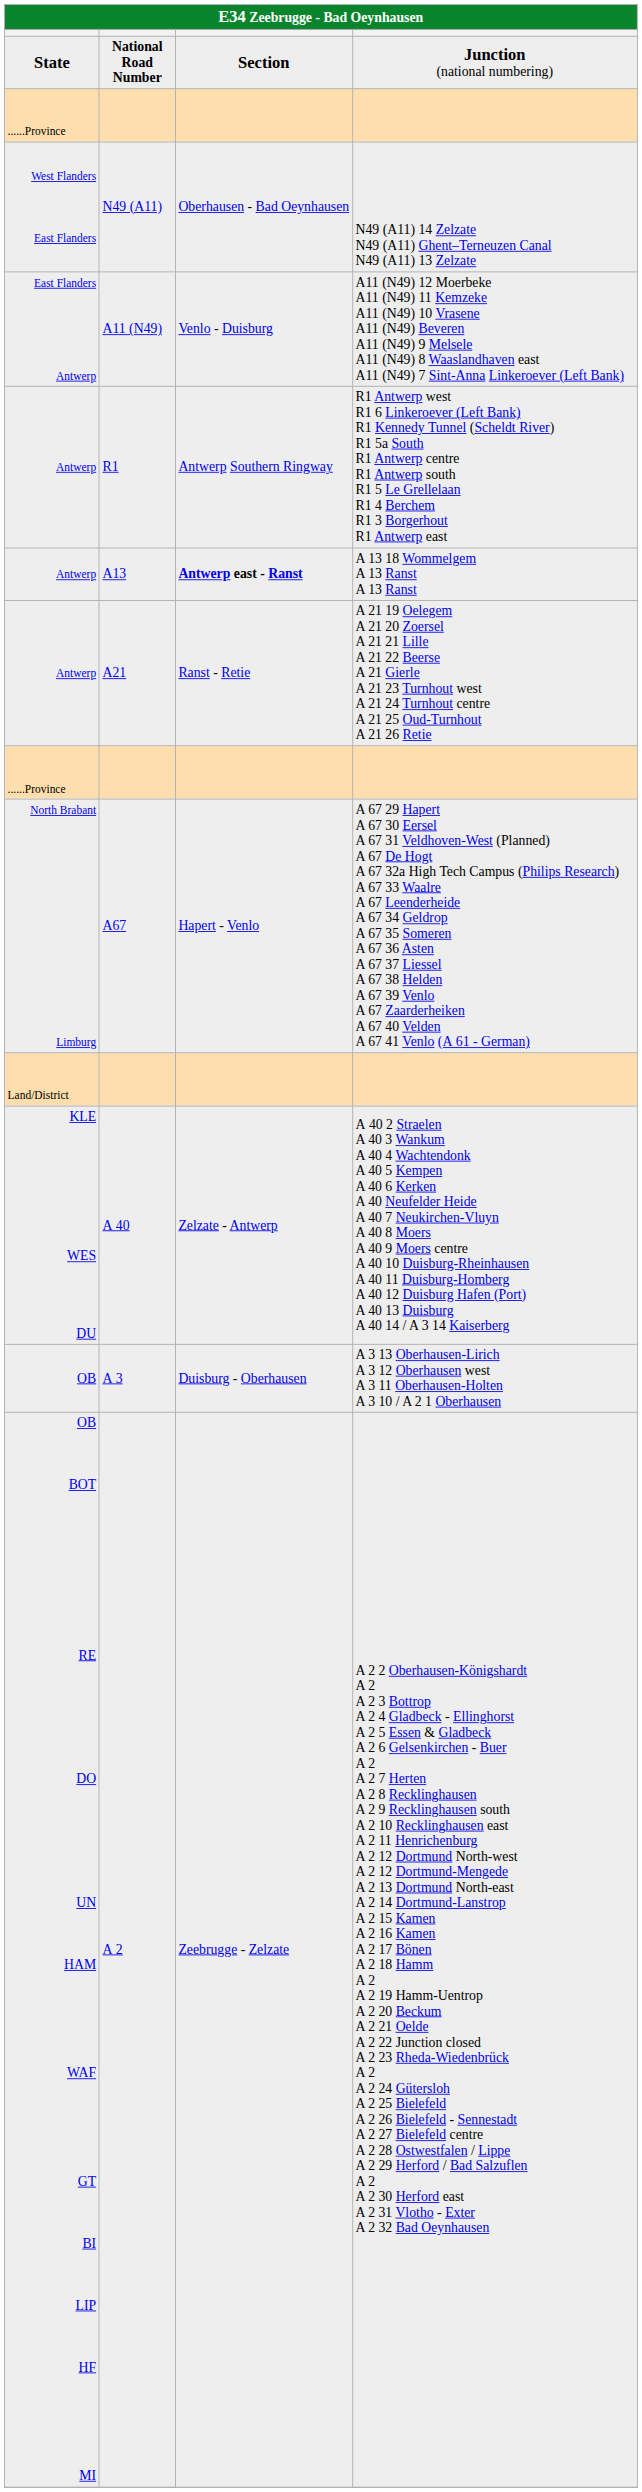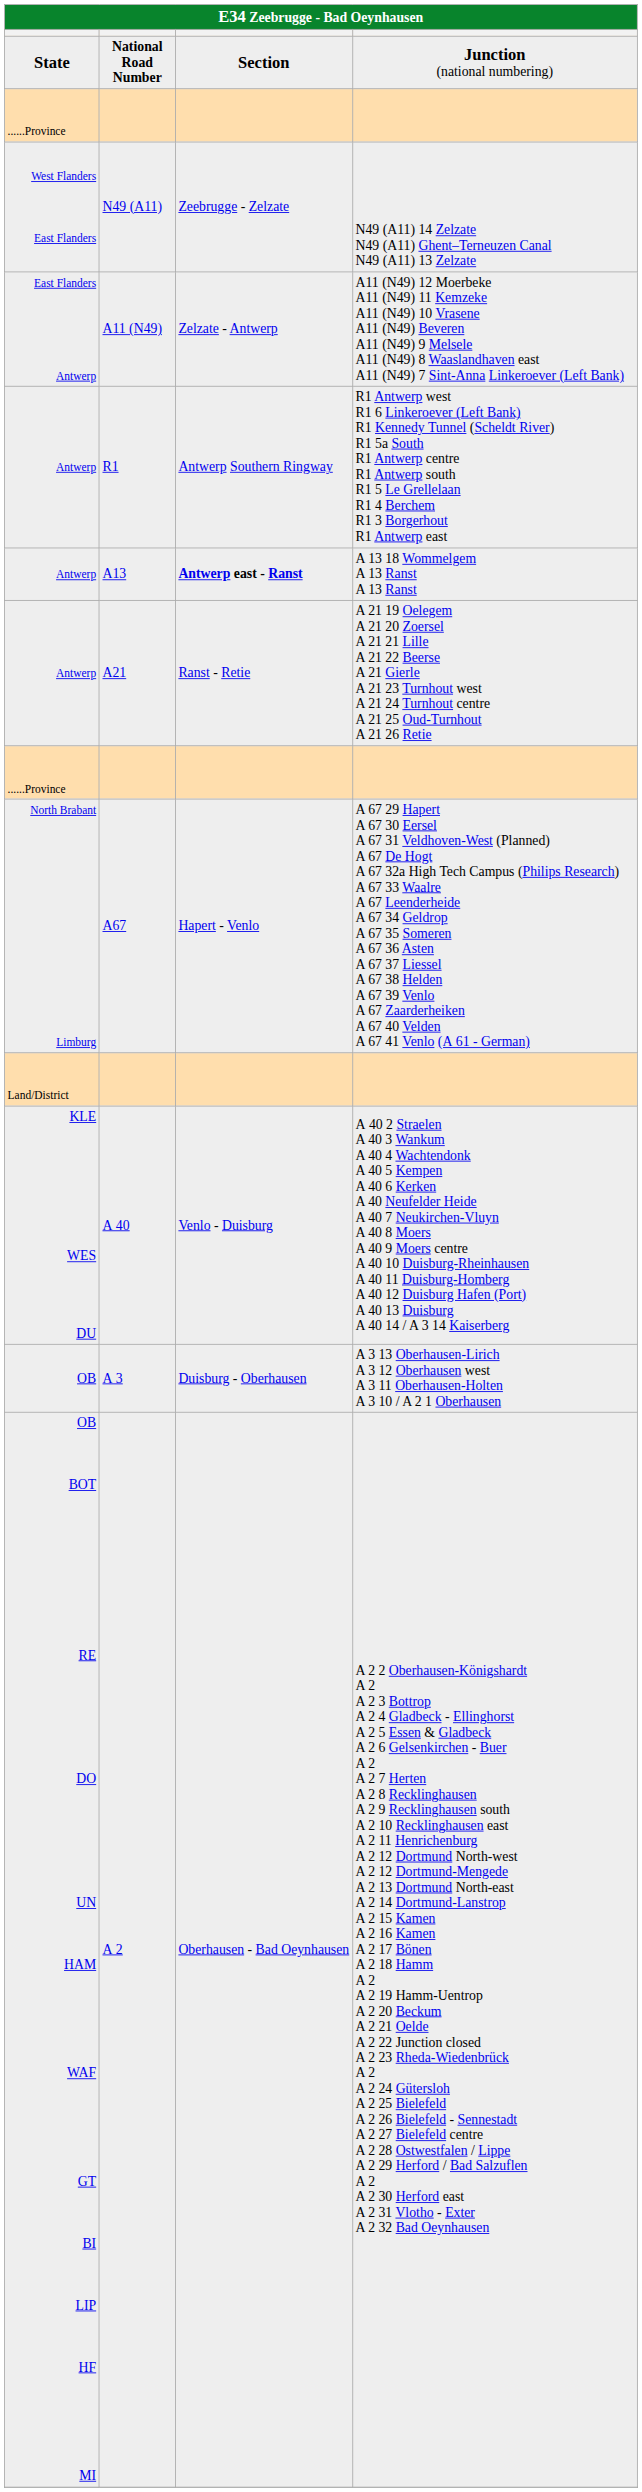 <table class="wikitable">
 <tr align="center" bgcolor="08842C" style="color: white;font-size:100%;">
 <td colspan="5"><strong><big>E34</big> Zeebrugge - Bad Oeynhausen</strong></td>
 </tr>
 <tr bgcolor="#FFDEAD">
 <th width="15%"></th>
 <th width="12%"></th>
 <th width="28%"></th>
 <th width="45%"></th>
 </tr>
 <tr bgcolor="#EEEEEE">
 <td align="center"><big><strong>State</strong></big></td>
 <td align="center"><strong>National <br>Road<br> Number</strong></td>
 <td align="center"><big><strong>Section</strong></big></td>
 <td align="center"><big><strong>Junction</strong></big> <br>(national numbering)</td>
 </tr>
 <tr bgcolor="#FFDEAD">
 <td>  <br><br><small>......Province</small></td>
 <td></td>
 <td></td>
 <td></td>
 </tr>
 <tr bgcolor="#EEEEEE">
 <td align="right"><small><a href='#'>West Flanders</a></small><br><br><br><br><small><a href='#'>East Flanders</a></small></td>
 <td> <a href='#'>N49 (A11)</a></td>
-<td><a href='#'>Oberhausen</a> - <a href='#'>Bad Oeynhausen</a></td>
+<td><a href='#'>Zeebrugge</a> - <a href='#'>Zelzate</a></td>
 <td><br><br><br><br><br> N49 (A11)   14  <a href='#'>Zelzate</a><br>N49 (A11)  <a href='#'>Ghent–Terneuzen Canal</a><br>  N49 (A11)   13  <a href='#'>Zelzate</a></td>
 </tr>
 <tr bgcolor="#EEEEEE">
 <td align="right"><small><a href='#'>East Flanders</a></small><br><br><br><br><br><br><small><a href='#'>Antwerp</a></small></td>
 <td> <a href='#'>A11 (N49)</a></td>
-<td><a href='#'>Venlo</a> - <a href='#'>Duisburg</a></td>
+<td><a href='#'>Zelzate</a> - <a href='#'>Antwerp</a></td>
 <td>A11 (N49)   12 Moerbeke <br>A11 (N49)   11 <a href='#'>Kemzeke</a><br>A11 (N49)   10 <a href='#'>Vrasene</a><br>  A11 (N49)    <a href='#'>Beveren</a><br>A11 (N49)   9 <a href='#'>Melsele</a><br>A11 (N49)   8 <a href='#'>Waaslandhaven</a> east<br>A11 (N49)   7 <a href='#'>Sint-Anna</a> <a href='#'>Linkeroever (Left Bank)</a></td>
 </tr>
 <tr bgcolor="#EEEEEE">
 <td align="right"><small><a href='#'>Antwerp</a></small></td>
 <td> <a href='#'>R1</a></td>
 <td><a href='#'>Antwerp</a> <a href='#'>Southern Ringway</a></td>
 <td>R1   <a href='#'>Antwerp</a> west <br>R1   6 <a href='#'>Linkeroever (Left Bank)</a><br>R1  <a href='#'>Kennedy Tunnel</a> (<a href='#'>Scheldt River</a>)<br>R1   5a <a href='#'>South</a><br> R1   <a href='#'>Antwerp</a> centre <br> R1   <a href='#'>Antwerp</a> south <br>R1   5 <a href='#'>Le Grellelaan</a><br>R1  4 <a href='#'>Berchem</a><br>R1  3 <a href='#'>Borgerhout</a><br> R1    <a href='#'>Antwerp</a> east</td>
 </tr>
 <tr bgcolor="#EEEEEE">
 <td align="right"><small><a href='#'>Antwerp</a></small></td>
 <td> <a href='#'>A13</a></td>
 <td><strong><a href='#'>Antwerp</a> east - <a href='#'>Ranst</a></strong></td>
 <td>A 13   18 <a href='#'>Wommelgem</a><br>A 13    <a href='#'>Ranst</a><br>A 13    <a href='#'>Ranst</a></td>
 </tr>
 <tr bgcolor="#EEEEEE">
 <td align="right"><small><a href='#'>Antwerp</a></small></td>
 <td> <a href='#'>A21</a></td>
 <td><a href='#'>Ranst</a>  - <a href='#'>Retie</a></td>
 <td>A 21   19 <a href='#'>Oelegem</a><br>A 21   20 <a href='#'>Zoersel</a><br>A 21   21 <a href='#'>Lille</a><br>A 21   22 <a href='#'>Beerse</a><br>A 21    <a href='#'>Gierle</a><br>A 21   23 <a href='#'>Turnhout</a> west<br>A 21   24 <a href='#'>Turnhout</a> centre<br>A 21   25 <a href='#'>Oud-Turnhout</a><br>A 21   26 <a href='#'>Retie</a></td>
 </tr>
 <tr bgcolor="#FFDEAD">
 <td>  <br><br><small>......Province</small></td>
 <td></td>
 <td></td>
 <td></td>
 </tr>
 <tr bgcolor="#EEEEEE">
 <td align="right"><small><a href='#'>North Brabant</a></small><br><br><br><br><br><br><br><br><br><br><br><br><br><br><br><small><a href='#'>Limburg</a></small></td>
 <td> <a href='#'>A67</a></td>
 <td><a href='#'>Hapert</a> - <a href='#'>Venlo</a></td>
 <td>A 67   29 <a href='#'>Hapert</a><br>A 67   30 <a href='#'>Eersel</a><br>A 67   31 <a href='#'>Veldhoven-West</a> (Planned)<br>A 67    <a href='#'>De Hogt</a><br> A 67   32a High Tech Campus (<a href='#'>Philips Research</a>)<br> A 67   33 <a href='#'>Waalre</a> <br>A 67   <a href='#'>Leenderheide</a><br> A 67   34 <a href='#'>Geldrop</a><br> A 67   35 <a href='#'>Someren</a><br> A 67   36 <a href='#'>Asten</a><br> A 67   37 <a href='#'>Liessel</a><br> A 67   38 <a href='#'>Helden</a><br> A 67   39 <a href='#'>Venlo</a><br>A 67  <a href='#'>Zaarderheiken</a><br> A 67   40 <a href='#'>Velden</a><br> A 67   41 <a href='#'>Venlo</a> <a href='#'>(A 61 - German)</a></td>
 </tr>
 <tr bgcolor="#FFDEAD">
 <td>  <br><br><small>Land/District</small></td>
 <td></td>
 <td></td>
 <td></td>
 </tr>
 <tr bgcolor="#EEEEEE">
 <td align="right"><a href='#'>KLE</a><br><br><br><br><br><br><br><br><br> <a href='#'>WES</a><br><br><br><br><br>  <a href='#'>DU</a></td>
 <td> <a href='#'>A 40</a></td>
-<td><a href='#'>Zelzate</a> - <a href='#'>Antwerp</a></td>
+<td><a href='#'>Venlo</a> - <a href='#'>Duisburg</a></td>
 <td>A 40   2 <a href='#'>Straelen</a><br>A 40   3 <a href='#'>Wankum</a><br>A 40   4 <a href='#'>Wachtendonk</a><br>A 40   5 <a href='#'>Kempen</a><br>A 40   6 <a href='#'>Kerken</a><br>A 40    <a href='#'>Neufelder Heide</a><br>A 40   7 <a href='#'>Neukirchen-Vluyn</a><br>A 40   8 <a href='#'>Moers</a> <br>A 40   9 <a href='#'>Moers</a> centre<br>A 40   10 <a href='#'>Duisburg-Rheinhausen</a><br>A 40   11 <a href='#'>Duisburg-Homberg</a> <br>A 40   12 <a href='#'>Duisburg Hafen (Port)</a> <br>A 40   13 <a href='#'>Duisburg</a><br>A 40  14 / A 3  14 <a href='#'>Kaiserberg</a> </td>
 </tr>
 <tr bgcolor="#EEEEEE">
 <td align="right"><a href='#'>OB</a></td>
 <td> <a href='#'>A 3</a></td>
 <td><a href='#'>Duisburg</a> - <a href='#'>Oberhausen</a></td>
 <td>A 3   13 <a href='#'>Oberhausen-Lirich</a> <br>A 3   12 <a href='#'>Oberhausen</a> west<br>A 3   11 <a href='#'>Oberhausen-Holten</a><br>A 3   10 / A 2  1 <a href='#'>Oberhausen</a> </td>
 </tr>
 <tr bgcolor="#EEEEEE">
 <td align="right"><a href='#'>OB</a><br><br> <br><br><a href='#'>BOT</a><br><br><br><br><br><br><br><br><br><br><br><a href='#'>RE</a><br><br><br><br><br><br><br><br><a href='#'>DO</a><br><br><br><br><br><br><br><br><a href='#'>UN</a><br><br><br><br><a href='#'>HAM</a><br><br><br><br><br><br><br><a href='#'>WAF</a><br><br><br><br><br><br><br><a href='#'>GT</a><br><br><br><br><a href='#'>BI</a><br><br><br><br><a href='#'>LIP</a><br><br><br><br><a href='#'>HF</a><br><br><br><br><br><br><br><a href='#'>MI</a></td>
 <td> <a href='#'>A 2</a></td>
-<td><a href='#'>Zeebrugge</a> - <a href='#'>Zelzate</a></td>
+<td><a href='#'>Oberhausen</a> - <a href='#'>Bad Oeynhausen</a></td>
 <td>A 2   2  <a href='#'>Oberhausen-Königshardt</a><br>A 2    <br>A 2   3 <a href='#'>Bottrop</a> <br>A 2   4 <a href='#'>Gladbeck</a> - <a href='#'>Ellinghorst</a><br>A 2   5 <a href='#'>Essen</a> & <a href='#'>Gladbeck</a><br>A 2   6 <a href='#'>Gelsenkirchen</a> - <a href='#'>Buer</a><br>A 2    <br>A 2   7 <a href='#'>Herten</a><br>A 2   8 <a href='#'>Recklinghausen</a> <br>A 2   9 <a href='#'>Recklinghausen</a> south<br>A 2   10 <a href='#'>Recklinghausen</a> east<br>A 2   11 <a href='#'>Henrichenburg</a><br>A 2   12 <a href='#'>Dortmund</a> North-west <br>A 2   12 <a href='#'>Dortmund-Mengede</a> <br>A 2   13 <a href='#'>Dortmund</a> North-east <br>A 2   14 <a href='#'>Dortmund-Lanstrop</a> <br>A 2   15 <a href='#'>Kamen</a> <br>A 2   16 <a href='#'>Kamen</a> <br>A 2   17 <a href='#'>Bönen</a> <br>A 2   18 <a href='#'>Hamm</a> <br>A 2    <br>A 2   19 Hamm-Uentrop <br>A 2   20 <a href='#'>Beckum</a> <br>A 2   21 <a href='#'>Oelde</a><br>A 2   22 Junction closed<br>A 2   23 <a href='#'>Rheda-Wiedenbrück</a><br>A 2    <br>A 2   24 <a href='#'>Gütersloh</a><br>A 2   25 <a href='#'>Bielefeld</a><br>A 2   26 <a href='#'>Bielefeld</a> - <a href='#'>Sennestadt</a><br>A 2   27 <a href='#'>Bielefeld</a> centre<br>A 2   28 <a href='#'>Ostwestfalen</a> / <a href='#'>Lippe</a><br>A 2   29 <a href='#'>Herford</a> / <a href='#'>Bad Salzuflen</a><br>A 2    <br>A 2   30 <a href='#'>Herford</a> east<br>A 2   31 <a href='#'>Vlotho</a> - <a href='#'>Exter</a><br>A 2   32 <a href='#'>Bad Oeynhausen</a> </td>
 </tr>
 <tr bgcolor="#EEEEEE">
 </tr>
 <tr>
 </tr>
 </table>
